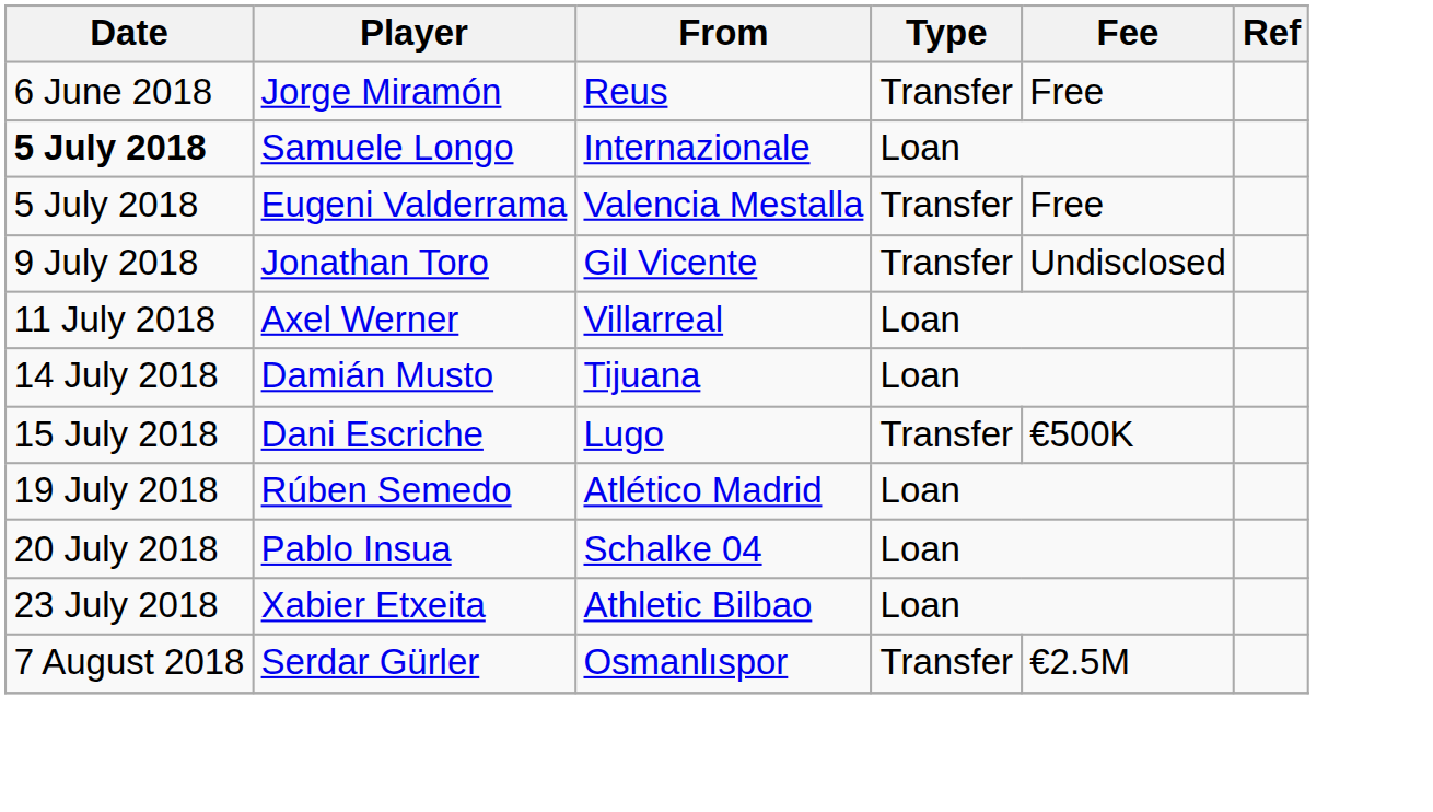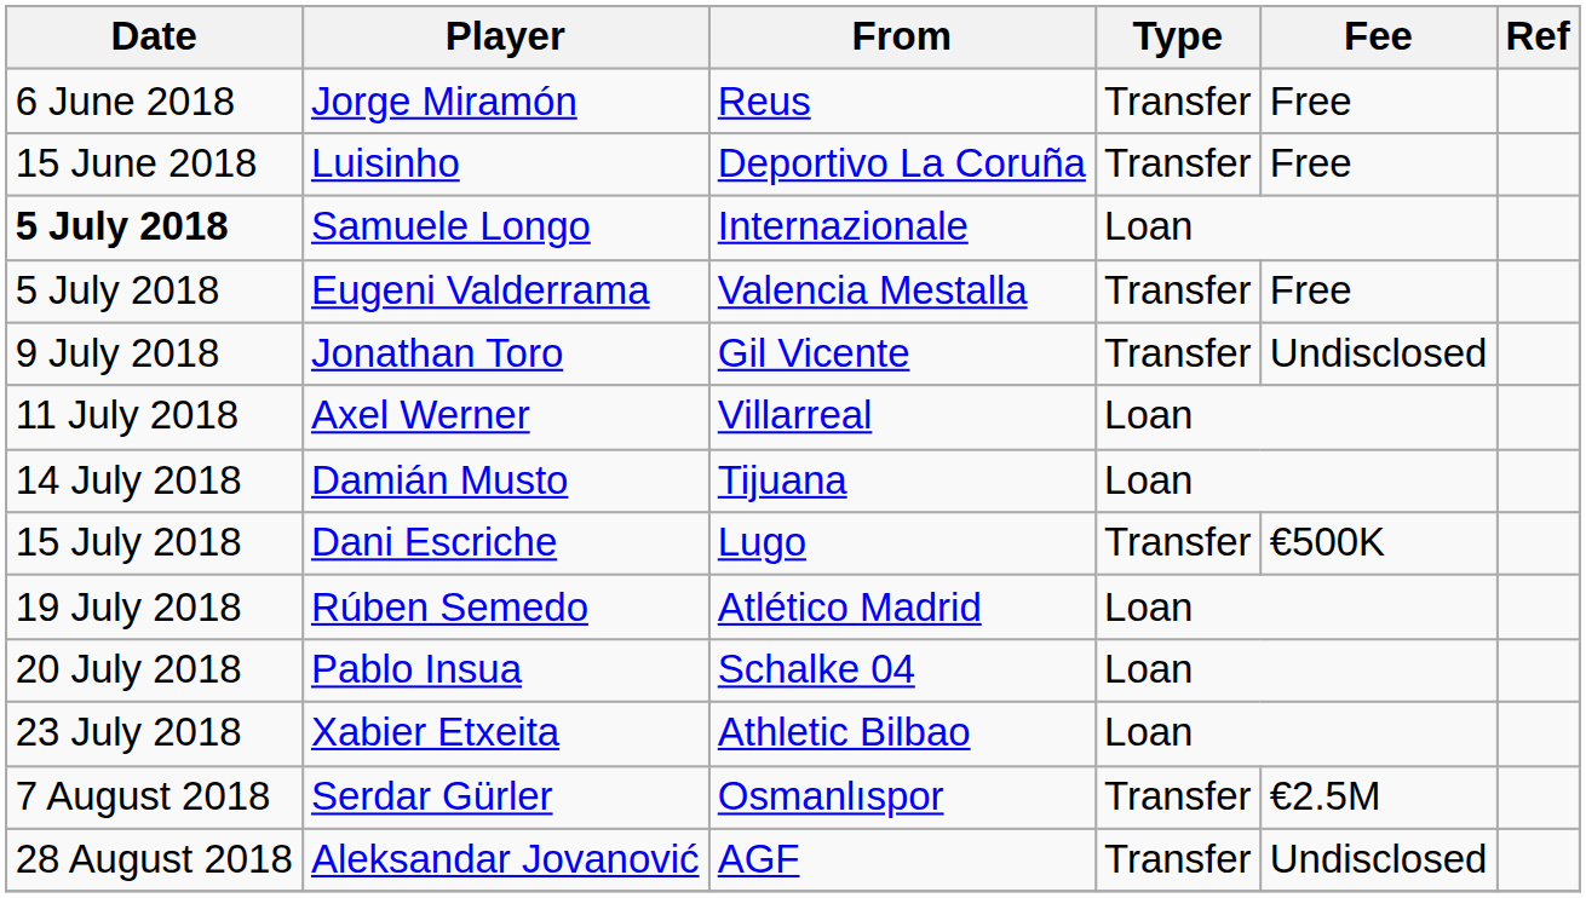 <table class="wikitable">
 <tr>
 <th>Date</th>
 <th>Player</th>
 <th>From</th>
 <th>Type</th>
 <th>Fee</th>
 <th>Ref</th>
 </tr>
 <tr>
 <td>6 June 2018</td>
 <td> <a href='#'>Jorge Miramón</a></td>
 <td> <a href='#'>Reus</a></td>
+<td>Transfer</td>
+<td>Free</td>
+<td></td>
+</tr>
+<tr>
+<td>15 June 2018</td>
+<td> <a href='#'>Luisinho</a></td>
+<td> <a href='#'>Deportivo La Coruña</a></td>
 <td>Transfer</td>
 <td>Free</td>
 <td></td>
 </tr>
 <tr>
 <td><strong>5 July 2018</strong></td>
 <td> <a href='#'>Samuele Longo</a></td>
 <td> <a href='#'>Internazionale</a></td>
 <td colspan=2>Loan</td>
 <td></td>
 </tr>
 <tr>
 <td>5 July 2018</td>
 <td> <a href='#'>Eugeni Valderrama</a></td>
 <td> <a href='#'>Valencia Mestalla</a></td>
 <td>Transfer</td>
 <td>Free</td>
 <td></td>
 </tr>
 <tr>
 <td>9 July 2018</td>
 <td> <a href='#'>Jonathan Toro</a></td>
 <td> <a href='#'>Gil Vicente</a></td>
 <td>Transfer</td>
 <td>Undisclosed</td>
 <td></td>
 </tr>
 <tr>
 <td>11 July 2018</td>
 <td> <a href='#'>Axel Werner</a></td>
 <td> <a href='#'>Villarreal</a></td>
 <td colspan=2>Loan</td>
 <td></td>
 </tr>
 <tr>
 <td>14 July 2018</td>
 <td> <a href='#'>Damián Musto</a></td>
 <td> <a href='#'>Tijuana</a></td>
 <td colspan=2>Loan</td>
 <td></td>
 </tr>
 <tr>
 <td>15 July 2018</td>
 <td> <a href='#'>Dani Escriche</a></td>
 <td> <a href='#'>Lugo</a></td>
 <td>Transfer</td>
 <td>€500K</td>
 <td></td>
 </tr>
 <tr>
 <td>19 July 2018</td>
 <td> <a href='#'>Rúben Semedo</a></td>
 <td> <a href='#'>Atlético Madrid</a></td>
 <td colspan=2>Loan</td>
 <td></td>
 </tr>
 <tr>
 <td>20 July 2018</td>
 <td> <a href='#'>Pablo Insua</a></td>
 <td> <a href='#'>Schalke 04</a></td>
 <td colspan=2>Loan</td>
 <td></td>
 </tr>
 <tr>
 <td>23 July 2018</td>
 <td> <a href='#'>Xabier Etxeita</a></td>
 <td> <a href='#'>Athletic Bilbao</a></td>
 <td colspan=2>Loan</td>
 <td></td>
 </tr>
 <tr>
 <td>7 August 2018</td>
 <td> <a href='#'>Serdar Gürler</a></td>
 <td> <a href='#'>Osmanlıspor</a></td>
 <td>Transfer</td>
 <td>€2.5M</td>
 <td></td>
 </tr>
 <tr>
+<td>28 August 2018</td>
+<td> <a href='#'>Aleksandar Jovanović</a></td>
+<td> <a href='#'>AGF</a></td>
+<td>Transfer</td>
+<td>Undisclosed</td>
+<td></td>
+</tr>
+<tr>
 </tr>
 </table>
